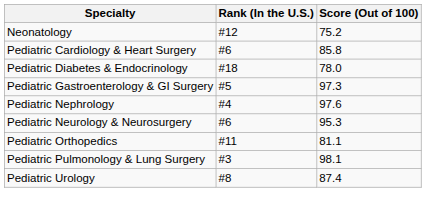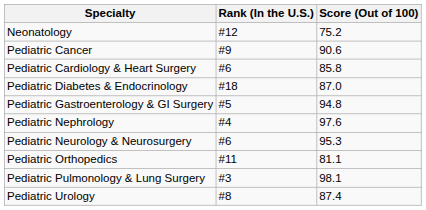 <table class="wikitable">
 <tr>
 <th>Specialty</th>
 <th>Rank (In the U.S.)</th>
 <th>Score (Out of 100)</th>
 </tr>
 <tr>
 <td>Neonatology</td>
 <td>#12</td>
 <td>75.2</td>
 </tr>
 <tr>
+<td>Pediatric Cancer</td>
+<td>#9</td>
+<td>90.6</td>
+</tr>
+<tr>
 <td>Pediatric Cardiology & Heart Surgery</td>
 <td>#6</td>
 <td>85.8</td>
 </tr>
 <tr>
 <td>Pediatric Diabetes & Endocrinology</td>
 <td>#18</td>
-<td>78.0</td>
+<td>87.0</td>
 </tr>
 <tr>
 <td>Pediatric Gastroenterology & GI Surgery</td>
 <td>#5</td>
-<td>97.3</td>
+<td>94.8</td>
 </tr>
 <tr>
 <td>Pediatric Nephrology</td>
 <td>#4</td>
 <td>97.6</td>
 </tr>
 <tr>
 <td>Pediatric Neurology & Neurosurgery</td>
 <td>#6</td>
 <td>95.3</td>
 </tr>
 <tr>
 <td>Pediatric Orthopedics</td>
 <td>#11</td>
 <td>81.1</td>
 </tr>
 <tr>
 <td>Pediatric Pulmonology & Lung Surgery</td>
 <td>#3</td>
 <td>98.1</td>
 </tr>
 <tr>
 <td>Pediatric Urology</td>
 <td>#8</td>
 <td>87.4</td>
 </tr>
 </table>
